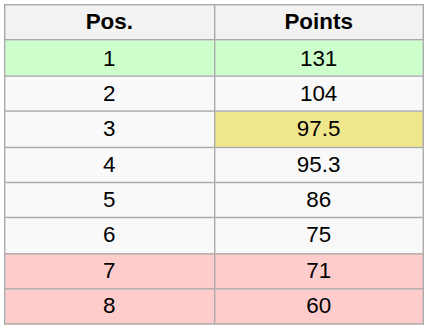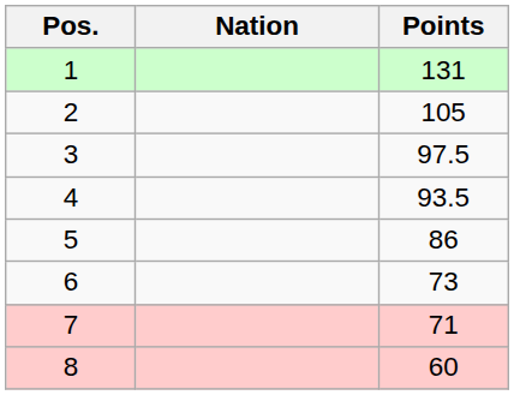 <table class="wikitable gauche" cellspacing="1" style="width:300px;">
 <tr style="background:#efefef; text-align:center;">
 <th style="width:70px;">Pos.</th>
+<th>Nation</th>
 <th style="width:70px;">Points</th>
 </tr>
 <tr style="vertical-align:top; text-align:center; background:#ccffcc;">
 <td>1</td>
+<td style="text-align:left;"></td>
 <td>131</td>
 </tr>
 <tr style="vertical-align:top; text-align:center;">
 <td>2</td>
-<td>104</td>
+<td style="text-align:left;"></td>
+<td>105</td>
 </tr>
 <tr style="vertical-align:top; text-align:center;">
 <td>3</td>
-<td style="background: khaki;">97.5</td>
+<td style="text-align:left;"></td>
+<td>97.5</td>
 </tr>
 <tr style="vertical-align:top; text-align:center;">
 <td>4</td>
-<td>95.3</td>
+<td style="text-align:left;"></td>
+<td>93.5</td>
 </tr>
 <tr style="vertical-align:top; text-align:center;">
 <td>5</td>
+<td style="text-align:left;"></td>
 <td>86</td>
 </tr>
 <tr style="vertical-align:top; text-align:center;">
 <td>6</td>
-<td>75</td>
+<td style="text-align:left;"></td>
+<td>73</td>
 </tr>
 <tr style="vertical-align:top; text-align:center; background:#ffcccc;">
 <td>7</td>
+<td style="text-align:left;"></td>
 <td>71</td>
 </tr>
 <tr style="vertical-align:top; text-align:center; background:#ffcccc;">
 <td>8</td>
+<td style="text-align:left;"></td>
 <td>60</td>
 </tr>
 </table>
